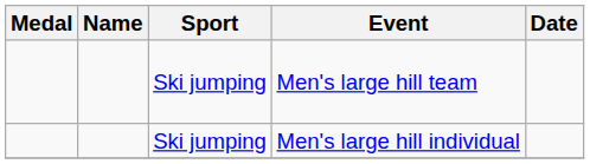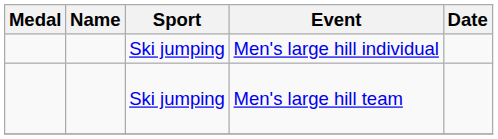 <table class="wikitable sortable" style="font-size: 95%;">
 <tr>
 <th>Medal</th>
 <th>Name</th>
 <th>Sport</th>
 <th>Event</th>
 <th>Date</th>
 </tr>
 <tr>
 <td></td>
+<td></td>
+<td><a href='#'>Ski jumping</a></td>
+<td><a href='#'>Men's large hill individual</a></td>
+<td></td>
+</tr>
+<tr>
+<td></td>
 <td><br><br><br></td>
 <td><a href='#'>Ski jumping</a></td>
 <td><a href='#'>Men's large hill team</a></td>
 <td></td>
 </tr>
 <tr>
-<td></td>
-<td></td>
-<td><a href='#'>Ski jumping</a></td>
-<td><a href='#'>Men's large hill individual</a></td>
-<td></td>
-</tr>
-<tr>
 </tr>
 </table>
